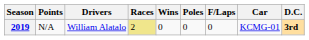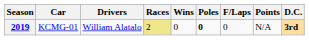 <table class="wikitable" style="font-size:85%">
 <tr>
 <th>Season</th>
-<th>Points</th>
+<th>Car</th>
 <th>Drivers</th>
 <th>Races</th>
 <th>Wins</th>
 <th>Poles</th>
 <th>F/Laps</th>
-<th>Car</th>
+<th>Points</th>
 <th>D.C.</th>
 </tr>
 <tr>
 <th><a href='#'>2019</a></th>
-<td>N/A</td>
+<td><a href='#'>KCMG-01</a></td>
 <td> <a href='#'>William Alatalo</a></td>
 <td style="background: khaki;">2</td>
 <td>0</td>
+<td><strong>0</strong></td>
 <td>0</td>
-<td>0</td>
-<td><a href='#'>KCMG-01</a></td>
+<td>N/A</td>
 <td style="background:#ffdf9f;"><strong>3rd</strong></td>
 </tr>
 </table>
